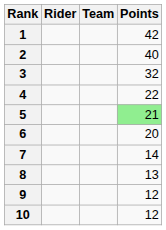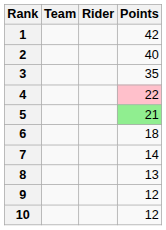 <table class="wikitable" margin-bottom:0;">
 <tr>
 <th scope="col">Rank</th>
+<th scope="col">Team</th>
 <th scope="col">Rider</th>
-<th scope="col">Team</th>
 <th scope="col">Points</th>
 </tr>
 <tr>
 <th scope="row">1</th>
+<td></td>
 <td> </td>
-<td></td>
 <td align="right">42</td>
 </tr>
 <tr>
 <th scope="row">2</th>
 <td></td>
 <td></td>
 <td align="right">40</td>
 </tr>
 <tr>
 <th scope="row">3</th>
+<td></td>
 <td> </td>
-<td></td>
-<td align="right">32</td>
+<td align="right">35</td>
 </tr>
 <tr>
 <th scope="row">4</th>
 <td></td>
 <td></td>
-<td align="right">22</td>
+<td align="right" style="background: pink;">22</td>
 </tr>
 <tr>
 <th scope="row">5</th>
 <td></td>
 <td></td>
 <td align="right" style="background: lightgreen;">21</td>
 </tr>
 <tr>
 <th scope="row">6</th>
 <td></td>
 <td></td>
-<td align="right">20</td>
+<td align="right">18</td>
 </tr>
 <tr>
 <th scope="row">7</th>
+<td></td>
 <td> </td>
-<td></td>
 <td align="right">14</td>
 </tr>
 <tr>
 <th scope="row">8</th>
 <td></td>
 <td></td>
 <td align="right">13</td>
 </tr>
 <tr>
 <th scope="row">9</th>
 <td></td>
 <td></td>
 <td align="right">12</td>
 </tr>
 <tr>
 <th scope="row">10</th>
 <td></td>
 <td></td>
 <td align="right">12</td>
 </tr>
 </table>
